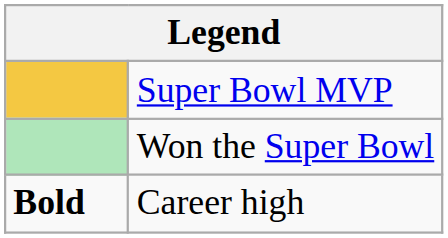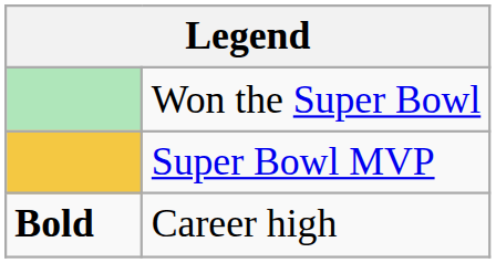 <table class="wikitable mw-collapsible">
 <tr>
 <th colspan="2">Legend</th>
+</tr>
+<tr>
+<td style="background:#afe6ba; width:3em;"></td>
+<td>Won the <a href='#'>Super Bowl</a></td>
 </tr>
 <tr>
 <td style="background:#f4c842; width:3em;"></td>
 <td><a href='#'>Super Bowl MVP</a></td>
 </tr>
 <tr>
-<td style="background:#afe6ba; width:3em;"></td>
-<td>Won the <a href='#'>Super Bowl</a></td>
-</tr>
-<tr>
 <td><strong>Bold</strong></td>
 <td>Career high</td>
 </tr>
 </table>
